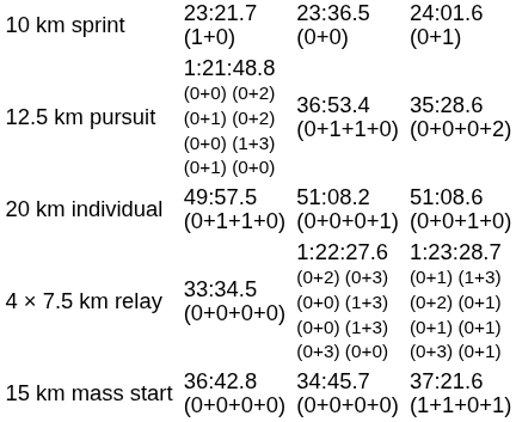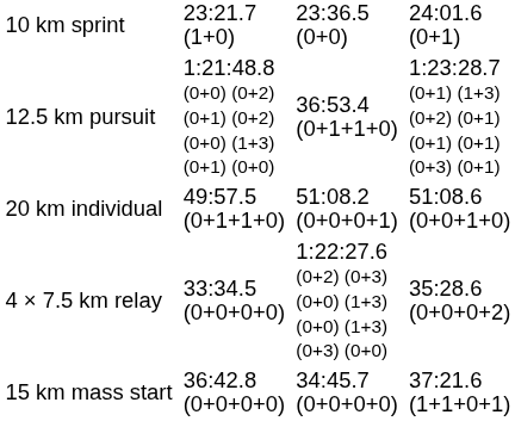 <table>
 <tr>
 <td>10 km sprint<br></td>
 <td></td>
 <td>23:21.7<br>(1+0)</td>
 <td></td>
 <td>23:36.5<br>(0+0)</td>
 <td></td>
 <td>24:01.6<br>(0+1)</td>
 </tr>
 <tr>
 <td>12.5 km pursuit<br></td>
 <td></td>
 <td>1:21:48.8<br><small>(0+0) (0+2)<br>(0+1) (0+2)<br>(0+0) (1+3)<br>(0+1) (0+0)</small></td>
 <td></td>
 <td>36:53.4<br>(0+1+1+0)</td>
 <td></td>
-<td>35:28.6<br>(0+0+0+2)</td>
+<td>1:23:28.7<br><small>(0+1) (1+3)<br>(0+2) (0+1)<br>(0+1) (0+1)<br>(0+3) (0+1)</small></td>
 </tr>
 <tr>
 <td>20 km individual<br></td>
 <td></td>
 <td>49:57.5<br>(0+1+1+0)</td>
 <td></td>
 <td>51:08.2<br>(0+0+0+1)</td>
 <td></td>
 <td>51:08.6<br>(0+0+1+0)</td>
 </tr>
 <tr>
 <td>4 × 7.5 km relay<br></td>
 <td></td>
 <td>33:34.5<br>(0+0+0+0)</td>
 <td></td>
 <td>1:22:27.6<br><small>(0+2) (0+3)<br>(0+0) (1+3)<br>(0+0) (1+3)<br>(0+3) (0+0)</small></td>
 <td></td>
-<td>1:23:28.7<br><small>(0+1) (1+3)<br>(0+2) (0+1)<br>(0+1) (0+1)<br>(0+3) (0+1)</small></td>
+<td>35:28.6<br>(0+0+0+2)</td>
 </tr>
 <tr>
 <td>15 km mass start<br></td>
 <td></td>
 <td>36:42.8<br>(0+0+0+0)</td>
 <td></td>
 <td>34:45.7<br>(0+0+0+0)</td>
 <td></td>
 <td>37:21.6<br>(1+1+0+1)</td>
 </tr>
 </table>
